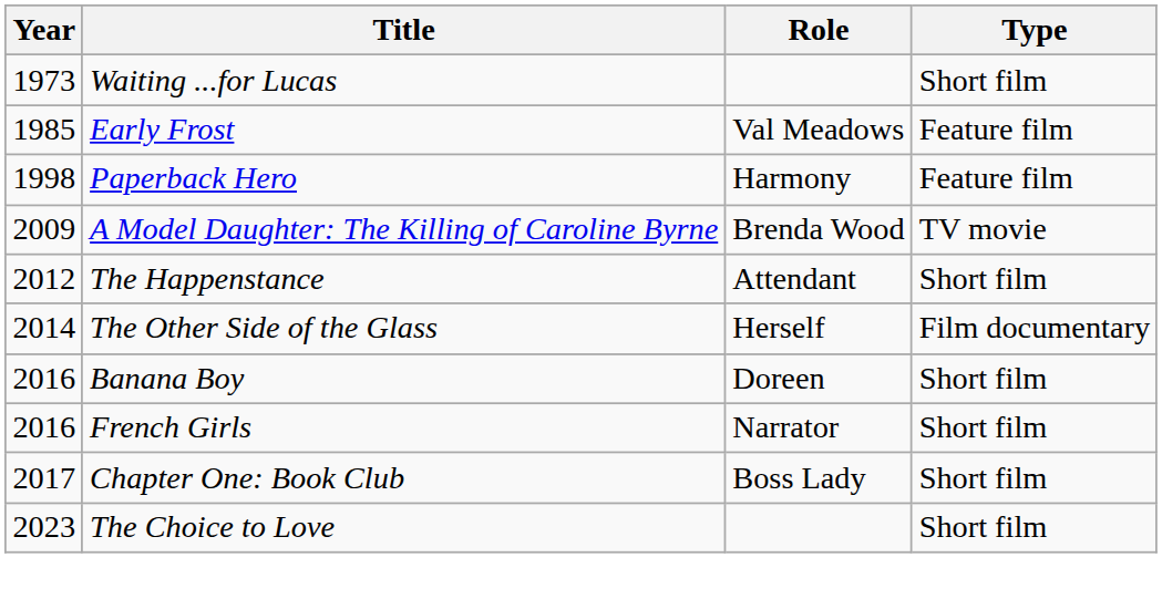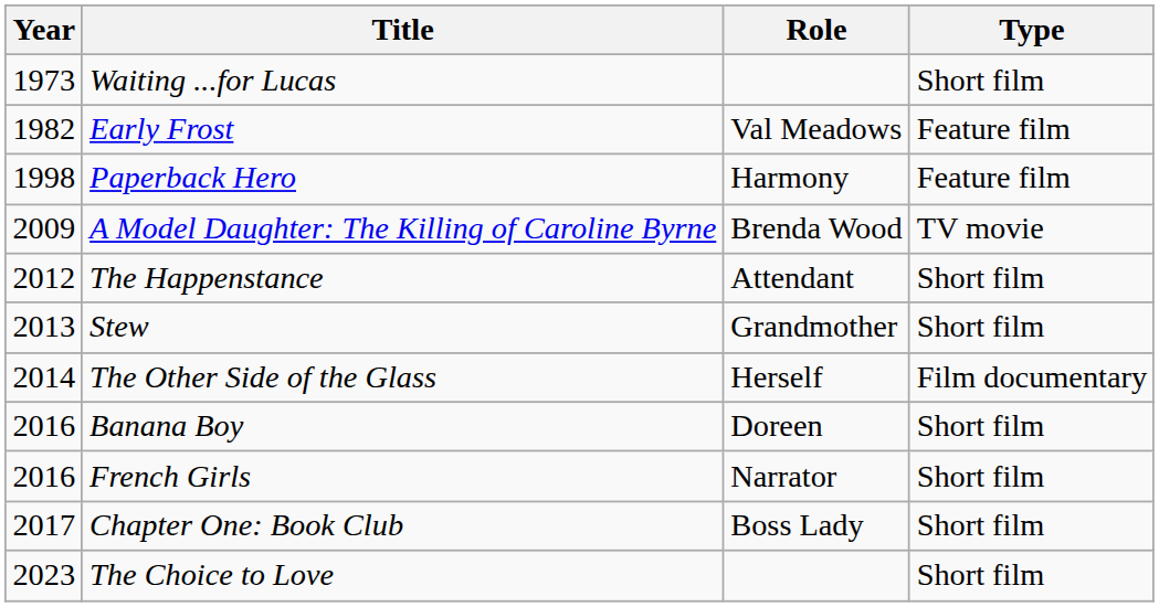 <table class="wikitable">
 <tr>
 <th>Year</th>
 <th>Title</th>
 <th>Role</th>
 <th>Type</th>
 </tr>
 <tr>
 <td>1973</td>
 <td><em>Waiting ...for Lucas</em></td>
 <td></td>
 <td>Short film</td>
 </tr>
 <tr>
-<td>1985</td>
+<td>1982</td>
 <td><em><a href='#'>Early Frost</a></em></td>
 <td>Val Meadows</td>
 <td>Feature film</td>
 </tr>
 <tr>
 <td>1998</td>
 <td><em><a href='#'>Paperback Hero</a></em></td>
 <td>Harmony</td>
 <td>Feature film</td>
 </tr>
 <tr>
 <td>2009</td>
 <td><em><a href='#'>A Model Daughter: The Killing of Caroline Byrne</a></em></td>
 <td>Brenda Wood</td>
 <td>TV movie</td>
 </tr>
 <tr>
 <td>2012</td>
 <td><em>The Happenstance</em></td>
 <td>Attendant</td>
+<td>Short film</td>
+</tr>
+<tr>
+<td>2013</td>
+<td><em>Stew</em></td>
+<td>Grandmother</td>
 <td>Short film</td>
 </tr>
 <tr>
 <td>2014</td>
 <td><em>The Other Side of the Glass</em></td>
 <td>Herself</td>
 <td>Film documentary</td>
 </tr>
 <tr>
 <td>2016</td>
 <td><em>Banana Boy</em></td>
 <td>Doreen</td>
 <td>Short film</td>
 </tr>
 <tr>
 <td>2016</td>
 <td><em>French Girls</em></td>
 <td>Narrator</td>
 <td>Short film</td>
 </tr>
 <tr>
 <td>2017</td>
 <td><em>Chapter One: Book Club</em></td>
 <td>Boss Lady</td>
 <td>Short film</td>
 </tr>
 <tr>
 <td>2023</td>
 <td><em>The Choice to Love</em></td>
 <td></td>
 <td>Short film</td>
 </tr>
 </table>
